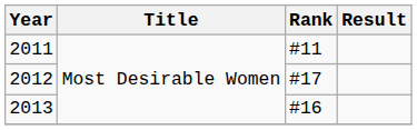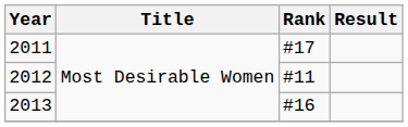 <table class="wikitable sortable">
 <tr>
 <th>Year</th>
 <th>Title</th>
 <th>Rank</th>
 <th>Result</th>
 </tr>
 <tr>
 <td>2011</td>
 <td rowspan="3">Most Desirable Women</td>
-<td>#11</td>
+<td>#17</td>
 <td></td>
 </tr>
 <tr>
 <td>2012</td>
-<td>#17</td>
+<td>#11</td>
 <td></td>
 </tr>
 <tr>
 <td>2013</td>
 <td>#16</td>
 <td></td>
 </tr>
 <tr>
 </tr>
 </table>
